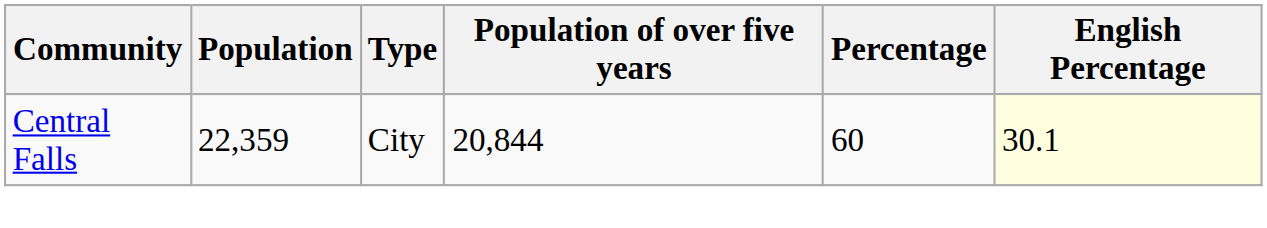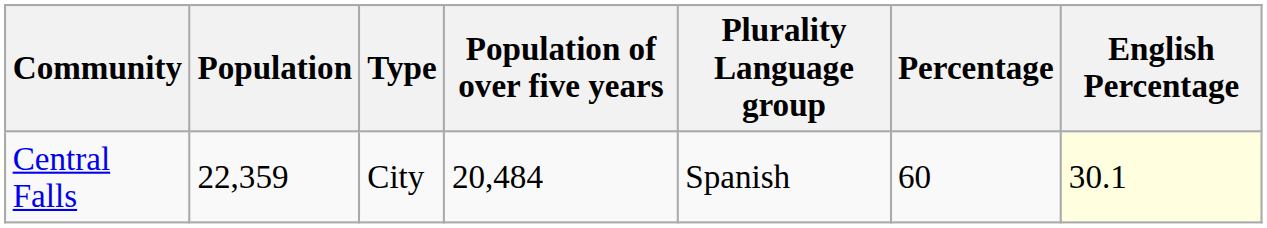 <table class="wikitable sortable">
 <tr>
 <th>Community</th>
 <th>Population</th>
 <th>Type</th>
 <th>Population of over five years</th>
+<th>Plurality Language group</th>
 <th>Percentage</th>
 <th>English Percentage</th>
 </tr>
 <tr>
 <td><a href='#'>Central Falls</a></td>
 <td>22,359</td>
 <td>City</td>
-<td>20,844</td>
+<td>20,484</td>
+<td>Spanish</td>
 <td>60</td>
 <td style="background: lightyellow;">30.1</td>
 </tr>
 </table>
